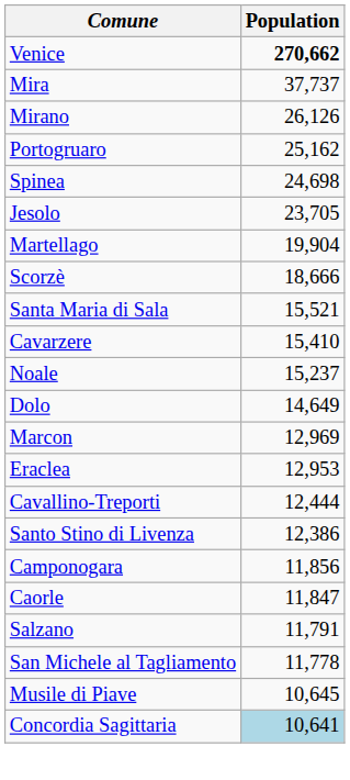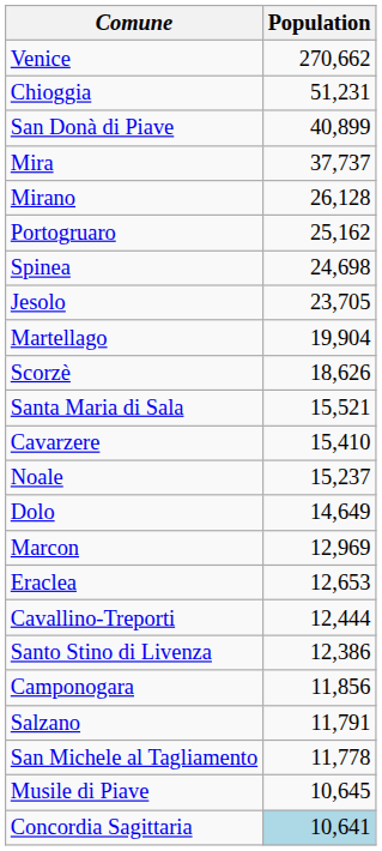 <table class="wikitable">
 <tr>
 <th><em>Comune</em></th>
 <th>Population</th>
 </tr>
 <tr>
 <td><a href='#'>Venice</a></td>
-<td style="text-align:right;"><strong>270,662</strong></td>
+<td style="text-align:right;">270,662</td>
+</tr>
+<tr>
+<td><a href='#'>Chioggia</a></td>
+<td style="text-align:right;">51,231</td>
+</tr>
+<tr>
+<td><a href='#'>San Donà di Piave</a></td>
+<td style="text-align:right;">40,899</td>
 </tr>
 <tr>
 <td><a href='#'>Mira</a></td>
 <td style="text-align:right;">37,737</td>
 </tr>
 <tr>
 <td><a href='#'>Mirano</a></td>
-<td style="text-align:right;">26,126</td>
+<td style="text-align:right;">26,128</td>
 </tr>
 <tr>
 <td><a href='#'>Portogruaro</a></td>
 <td style="text-align:right;">25,162</td>
 </tr>
 <tr>
 <td><a href='#'>Spinea</a></td>
 <td style="text-align:right;">24,698</td>
 </tr>
 <tr>
 <td><a href='#'>Jesolo</a></td>
 <td style="text-align:right;">23,705</td>
 </tr>
 <tr>
 <td><a href='#'>Martellago</a></td>
 <td style="text-align:right;">19,904</td>
 </tr>
 <tr>
 <td><a href='#'>Scorzè</a></td>
-<td style="text-align:right;">18,666</td>
+<td style="text-align:right;">18,626</td>
 </tr>
 <tr>
 <td><a href='#'>Santa Maria di Sala</a></td>
 <td style="text-align:right;">15,521</td>
 </tr>
 <tr>
 <td><a href='#'>Cavarzere</a></td>
 <td style="text-align:right;">15,410</td>
 </tr>
 <tr>
 <td><a href='#'>Noale</a></td>
 <td style="text-align:right;">15,237</td>
 </tr>
 <tr>
 <td><a href='#'>Dolo</a></td>
 <td style="text-align:right;">14,649</td>
 </tr>
 <tr>
 <td><a href='#'>Marcon</a></td>
 <td style="text-align:right;">12,969</td>
 </tr>
 <tr>
 <td><a href='#'>Eraclea</a></td>
-<td style="text-align:right;">12,953</td>
+<td style="text-align:right;">12,653</td>
 </tr>
 <tr>
 <td><a href='#'>Cavallino-Treporti</a></td>
 <td style="text-align:right;">12,444</td>
 </tr>
 <tr>
 <td><a href='#'>Santo Stino di Livenza</a></td>
 <td style="text-align:right;">12,386</td>
 </tr>
 <tr>
 <td><a href='#'>Camponogara</a></td>
 <td style="text-align:right;">11,856</td>
-</tr>
-<tr>
-<td><a href='#'>Caorle</a></td>
-<td style="text-align:right;">11,847</td>
 </tr>
 <tr>
 <td><a href='#'>Salzano</a></td>
 <td style="text-align:right;">11,791</td>
 </tr>
 <tr>
 <td><a href='#'>San Michele al Tagliamento</a></td>
 <td style="text-align:right;">11,778</td>
 </tr>
 <tr>
 <td><a href='#'>Musile di Piave</a></td>
 <td style="text-align:right;">10,645</td>
 </tr>
 <tr>
 <td><a href='#'>Concordia Sagittaria</a></td>
 <td style="background: lightblue; text-align:right;">10,641</td>
 </tr>
 </table>
